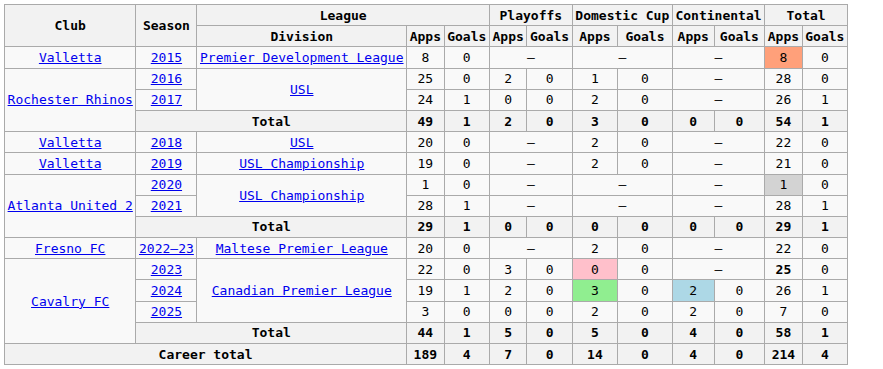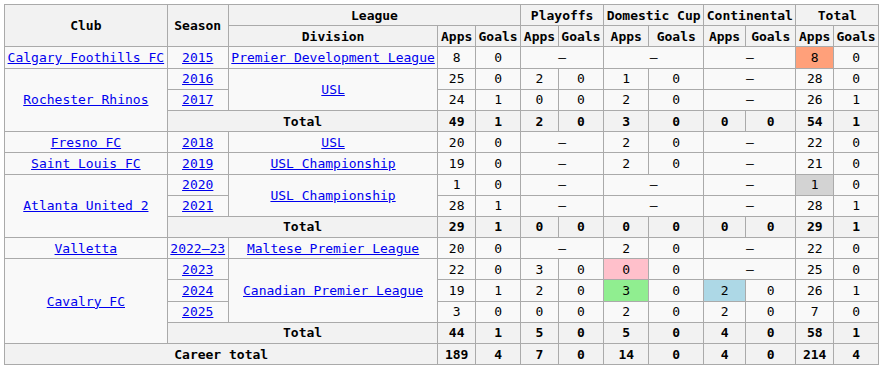 <table class="wikitable" style="text-align: center">
 <tr>
 <th rowspan="2">Club</th>
 <th rowspan="2">Season</th>
 <th colspan="3">League</th>
 <th colspan="2">Playoffs</th>
 <th colspan="2">Domestic Cup</th>
 <th colspan="2">Continental</th>
 <th colspan="2">Total</th>
 </tr>
 <tr>
 <th>Division</th>
 <th>Apps</th>
 <th>Goals</th>
 <th>Apps</th>
 <th>Goals</th>
 <th>Apps</th>
 <th>Goals</th>
 <th>Apps</th>
 <th>Goals</th>
 <th>Apps</th>
 <th>Goals</th>
 </tr>
 <tr>
-<td><a href='#'>Valletta</a></td>
+<td><a href='#'>Calgary Foothills FC</a></td>
 <td><a href='#'>2015</a></td>
 <td><a href='#'>Premier Development League</a></td>
 <td>8</td>
 <td>0</td>
 <td colspan=2>—</td>
 <td colspan=2>—</td>
 <td colspan=2>—</td>
 <td style="background: lightsalmon;">8</td>
 <td>0</td>
 </tr>
 <tr>
 <td rowspan=3><a href='#'>Rochester Rhinos</a></td>
 <td><a href='#'>2016</a></td>
 <td rowspan=2><a href='#'>USL</a></td>
 <td>25</td>
 <td>0</td>
 <td>2</td>
 <td>0</td>
 <td>1</td>
 <td>0</td>
 <td colspan=2>—</td>
 <td>28</td>
 <td>0</td>
 </tr>
 <tr>
 <td><a href='#'>2017</a></td>
 <td>24</td>
 <td>1</td>
 <td>0</td>
 <td>0</td>
 <td>2</td>
 <td>0</td>
 <td colspan=2>—</td>
 <td>26</td>
 <td>1</td>
 </tr>
 <tr>
 <th colspan="2"><strong>Total</strong></th>
 <th>49</th>
 <th>1</th>
 <th>2</th>
 <th>0</th>
 <th>3</th>
 <th>0</th>
 <th>0</th>
 <th>0</th>
 <th>54</th>
 <th>1</th>
 </tr>
 <tr>
-<td><a href='#'>Valletta</a></td>
+<td><a href='#'>Fresno FC</a></td>
 <td><a href='#'>2018</a></td>
 <td><a href='#'>USL</a></td>
 <td>20</td>
 <td>0</td>
 <td colspan=2>—</td>
 <td>2</td>
 <td>0</td>
 <td colspan=2>—</td>
 <td>22</td>
 <td>0</td>
 </tr>
 <tr>
-<td><a href='#'>Valletta</a></td>
+<td><a href='#'>Saint Louis FC</a></td>
 <td><a href='#'>2019</a></td>
 <td><a href='#'>USL Championship</a></td>
 <td>19</td>
 <td>0</td>
 <td colspan=2>—</td>
 <td>2</td>
 <td>0</td>
 <td colspan=2>—</td>
 <td>21</td>
 <td>0</td>
 </tr>
 <tr>
 <td rowspan=3><a href='#'>Atlanta United 2</a></td>
 <td><a href='#'>2020</a></td>
 <td rowspan=2><a href='#'>USL Championship</a></td>
 <td>1</td>
 <td>0</td>
 <td colspan=2>—</td>
 <td colspan=2>—</td>
 <td colspan=2>—</td>
 <td style="background: lightgrey;">1</td>
 <td>0</td>
 </tr>
 <tr>
 <td><a href='#'>2021</a></td>
 <td>28</td>
 <td>1</td>
 <td colspan=2>—</td>
 <td colspan=2>—</td>
 <td colspan=2>—</td>
 <td>28</td>
 <td>1</td>
 </tr>
 <tr>
 <th colspan="2"><strong>Total</strong></th>
 <th>29</th>
 <th>1</th>
 <th>0</th>
 <th>0</th>
 <th>0</th>
 <th>0</th>
 <th>0</th>
 <th>0</th>
 <th>29</th>
 <th>1</th>
 </tr>
 <tr>
-<td><a href='#'>Fresno FC</a></td>
+<td><a href='#'>Valletta</a></td>
 <td><a href='#'>2022–23</a></td>
 <td><a href='#'>Maltese Premier League</a></td>
 <td>20</td>
 <td>0</td>
 <td colspan=2>—</td>
 <td>2</td>
 <td>0</td>
 <td colspan=2>—</td>
 <td>22</td>
 <td>0</td>
 </tr>
 <tr>
 <td rowspan="4"><a href='#'>Cavalry FC</a></td>
 <td><a href='#'>2023</a></td>
 <td rowspan="3"><a href='#'>Canadian Premier League</a></td>
 <td>22</td>
 <td>0</td>
 <td>3</td>
 <td>0</td>
 <td style="background: pink;">0</td>
 <td>0</td>
 <td colspan=2>—</td>
-<td><strong>25</strong></td>
+<td>25</td>
 <td>0</td>
 </tr>
 <tr>
 <td><a href='#'>2024</a></td>
 <td>19</td>
 <td>1</td>
 <td>2</td>
 <td>0</td>
 <td style="background: lightgreen;">3</td>
 <td>0</td>
 <td style="background: lightblue;">2</td>
 <td>0</td>
 <td>26</td>
 <td>1</td>
 </tr>
 <tr>
 <td><a href='#'>2025</a></td>
 <td>3</td>
 <td>0</td>
 <td>0</td>
 <td>0</td>
 <td>2</td>
 <td>0</td>
 <td>2</td>
 <td>0</td>
 <td>7</td>
 <td>0</td>
 </tr>
 <tr>
 <th colspan="2"><strong>Total</strong></th>
 <th>44</th>
 <th>1</th>
 <th>5</th>
 <th>0</th>
 <th>5</th>
 <th>0</th>
 <th>4</th>
 <th>0</th>
 <th>58</th>
 <th>1</th>
 </tr>
 <tr>
 <th colspan="3"><strong>Career total</strong></th>
 <th>189</th>
 <th>4</th>
 <th>7</th>
 <th>0</th>
 <th>14</th>
 <th>0</th>
 <th>4</th>
 <th>0</th>
 <th>214</th>
 <th>4</th>
 </tr>
 </table>
